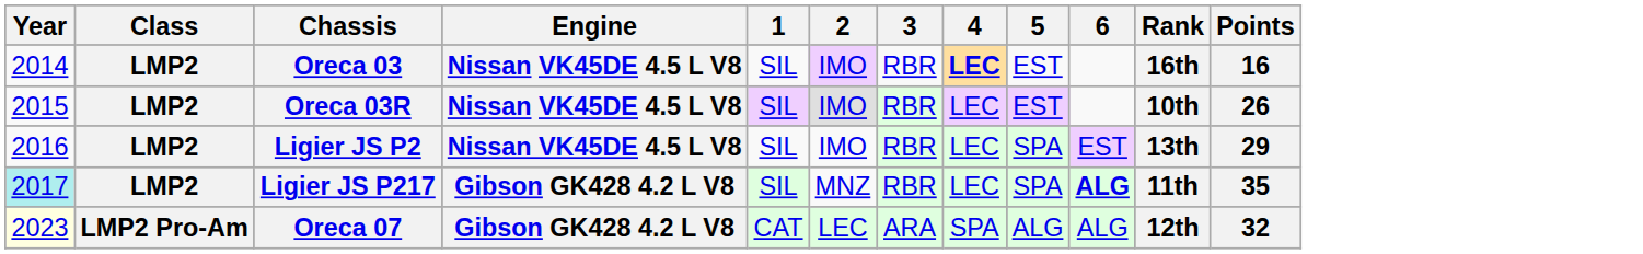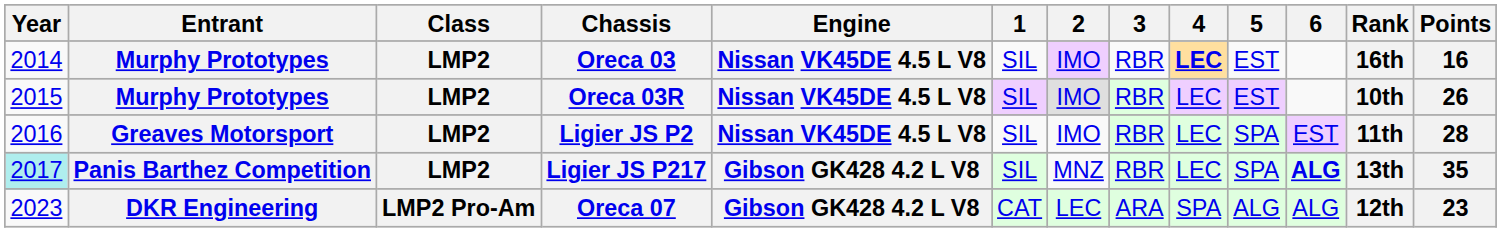 <table class="wikitable" style="text-align:center; font-size:85%">
 <tr>
 <th>Year</th>
+<th>Entrant</th>
 <th>Class</th>
 <th>Chassis</th>
 <th>Engine</th>
 <th>1</th>
 <th>2</th>
 <th>3</th>
 <th>4</th>
 <th>5</th>
 <th>6</th>
 <th>Rank</th>
 <th>Points</th>
 </tr>
 <tr>
 <td><a href='#'>2014</a></td>
+<th nowrap><a href='#'>Murphy Prototypes</a></th>
 <th>LMP2</th>
 <th nowrap><a href='#'>Oreca 03</a></th>
 <th nowrap><a href='#'>Nissan</a> <a href='#'>VK45DE</a> 4.5 L V8</th>
 <td><a href='#'>SIL</a></td>
 <td style="background:#EFCFFF;"><a href='#'>IMO</a><br></td>
 <td><a href='#'>RBR</a></td>
 <td style="background:#FFDF9F;"><strong><a href='#'>LEC</a></strong><br></td>
 <td><a href='#'>EST</a></td>
 <td></td>
 <th>16th</th>
 <th>16</th>
 </tr>
 <tr>
 <td><a href='#'>2015</a></td>
+<th nowrap><a href='#'>Murphy Prototypes</a></th>
 <th>LMP2</th>
 <th nowrap><a href='#'>Oreca 03R</a></th>
 <th nowrap><a href='#'>Nissan</a> <a href='#'>VK45DE</a> 4.5 L V8</th>
 <td style="background:#EFCFFF;"><a href='#'>SIL</a><br></td>
 <td style="background:#DFDFDF;"><a href='#'>IMO</a><br></td>
 <td style="background:#DFFFDF;"><a href='#'>RBR</a><br></td>
 <td style="background:#EFCFFF;"><a href='#'>LEC</a><br></td>
 <td style="background:#EFCFFF;"><a href='#'>EST</a><br></td>
 <td></td>
 <th>10th</th>
 <th>26</th>
 </tr>
 <tr>
 <td><a href='#'>2016</a></td>
+<th nowrap><a href='#'>Greaves Motorsport</a></th>
 <th>LMP2</th>
 <th nowrap><a href='#'>Ligier JS P2</a></th>
 <th nowrap><a href='#'>Nissan VK45DE</a> 4.5 L V8</th>
 <td><a href='#'>SIL</a></td>
 <td><a href='#'>IMO</a></td>
 <td style="background:#DFFFDF;"><a href='#'>RBR</a><br></td>
 <td style="background:#DFFFDF;"><a href='#'>LEC</a><br></td>
 <td style="background:#DFFFDF;"><a href='#'>SPA</a><br></td>
 <td style="background:#EFCFFF;"><a href='#'>EST</a><br></td>
-<th>13th</th>
-<th>29</th>
+<th>11th</th>
+<th>28</th>
 </tr>
 <tr>
 <td style="background: paleturquoise;"><a href='#'>2017</a></td>
+<th nowrap><a href='#'>Panis Barthez Competition</a></th>
 <th>LMP2</th>
 <th nowrap><a href='#'>Ligier JS P217</a></th>
 <th nowrap><a href='#'>Gibson</a> GK428 4.2 L V8</th>
 <td style="background:#DFFFDF;"><a href='#'>SIL</a><br></td>
 <td><a href='#'>MNZ</a></td>
 <td style="background:#DFFFDF;"><a href='#'>RBR</a><br></td>
 <td style="background:#DFFFDF;"><a href='#'>LEC</a><br></td>
 <td style="background:#DFFFDF;"><a href='#'>SPA</a><br></td>
 <td style="background:#DFFFDF;"><strong><a href='#'>ALG</a></strong><br></td>
-<th>11th</th>
+<th>13th</th>
 <th>35</th>
 </tr>
 <tr>
-<td style="background: lightyellow;"><a href='#'>2023</a></td>
+<td><a href='#'>2023</a></td>
+<th nowrap><a href='#'>DKR Engineering</a></th>
 <th nowrap>LMP2 Pro-Am</th>
 <th nowrap><a href='#'>Oreca 07</a></th>
 <th nowrap><a href='#'>Gibson</a> GK428 4.2 L V8</th>
 <td style="background:#DFFFDF;"><a href='#'>CAT</a><br></td>
 <td style="background:#DFFFDF;"><a href='#'>LEC</a><br></td>
 <td style="background:#DFFFDF;"><a href='#'>ARA</a><br></td>
 <td style="background:#DFFFDF;"><a href='#'>SPA</a><br></td>
 <td style="background:#DFFFDF;"><a href='#'>ALG</a><br></td>
 <td style="background:#DFFFDF;"><a href='#'>ALG</a><br></td>
 <th>12th</th>
-<th>32</th>
+<th>23</th>
 </tr>
 </table>
